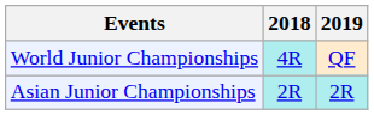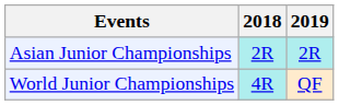 <table style='font-size: 90%; text-align:center;' class='wikitable'>
 <tr>
 <th>Events</th>
 <th>2018</th>
 <th>2019</th>
 </tr>
 <tr>
+<td bgcolor="#ECF2FF"; align="left"><a href='#'>Asian Junior Championships</a></td>
+<td bgcolor=AFEEEE><a href='#'>2R</a></td>
+<td bgcolor=AFEEEE><a href='#'>2R</a></td>
+</tr>
+<tr>
 <td bgcolor="#ECF2FF"; align="left"><a href='#'>World Junior Championships</a></td>
 <td bgcolor=AFEEEE><a href='#'>4R</a></td>
 <td bgcolor=FFEBCD><a href='#'>QF</a></td>
 </tr>
-<tr>
-<td bgcolor="#ECF2FF"; align="left"><a href='#'>Asian Junior Championships</a></td>
-<td bgcolor=AFEEEE><a href='#'>2R</a></td>
-<td bgcolor=AFEEEE><a href='#'>2R</a></td>
-</tr>
 </table>
